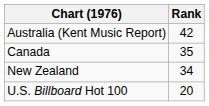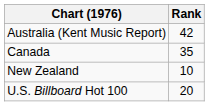 <table class="wikitable sortable">
 <tr>
 <th align="left">Chart (1976)</th>
 <th style="text-align:center;">Rank</th>
 </tr>
 <tr>
 <td>Australia (Kent Music Report)</td>
 <td style="text-align:center;">42</td>
 </tr>
 <tr>
 <td>Canada</td>
 <td style="text-align:center;">35</td>
 </tr>
 <tr>
 <td>New Zealand</td>
-<td style="text-align:center;">34</td>
+<td style="text-align:center;">10</td>
 </tr>
 <tr>
 <td>U.S. <em>Billboard</em> Hot 100</td>
 <td style="text-align:center;">20</td>
 </tr>
 </table>
